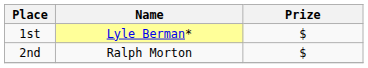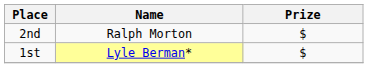 <table class="wikitable">
 <tr>
 <th width="50">Place</th>
 <th width="200">Name</th>
 <th width="125">Prize</th>
 </tr>
 <tr>
+<td align = "center">2nd</td>
+<td align = "center">Ralph Morton</td>
+<td align = "center">$</td>
+</tr>
+<tr>
 <td align = "center">1st</td>
 <td align = "center" bgcolor="#FFFF99"><a href='#'>Lyle Berman</a>*</td>
 <td align = "center">$</td>
 </tr>
 <tr>
-<td align = "center">2nd</td>
-<td align = "center">Ralph Morton</td>
-<td align = "center">$</td>
-</tr>
-<tr>
 </tr>
 </table>
